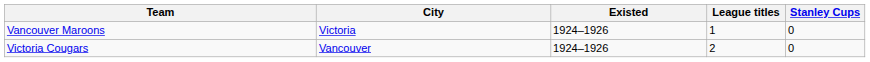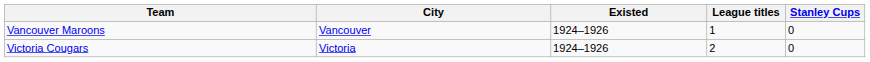 <table class="wikitable">
 <tr>
 <th bgcolor="#DDDDFF" width="20%">Team</th>
 <th bgcolor="#DDDDFF" width="15%">City</th>
 <th bgcolor="#DDDDFF" width="10%">Existed</th>
 <th bgcolor="#DDDDFF" width="5%">League titles</th>
 <th bgcolor="#DDDDFF" width="5%"><a href='#'>Stanley Cups</a></th>
 </tr>
 <tr>
 <td><a href='#'>Vancouver Maroons</a></td>
-<td><a href='#'>Victoria</a></td>
+<td><a href='#'>Vancouver</a></td>
 <td>1924–1926</td>
 <td>1</td>
 <td>0</td>
 </tr>
 <tr>
 <td><a href='#'>Victoria Cougars</a></td>
-<td><a href='#'>Vancouver</a></td>
+<td><a href='#'>Victoria</a></td>
 <td>1924–1926</td>
 <td>2</td>
 <td>0</td>
 </tr>
 </table>
